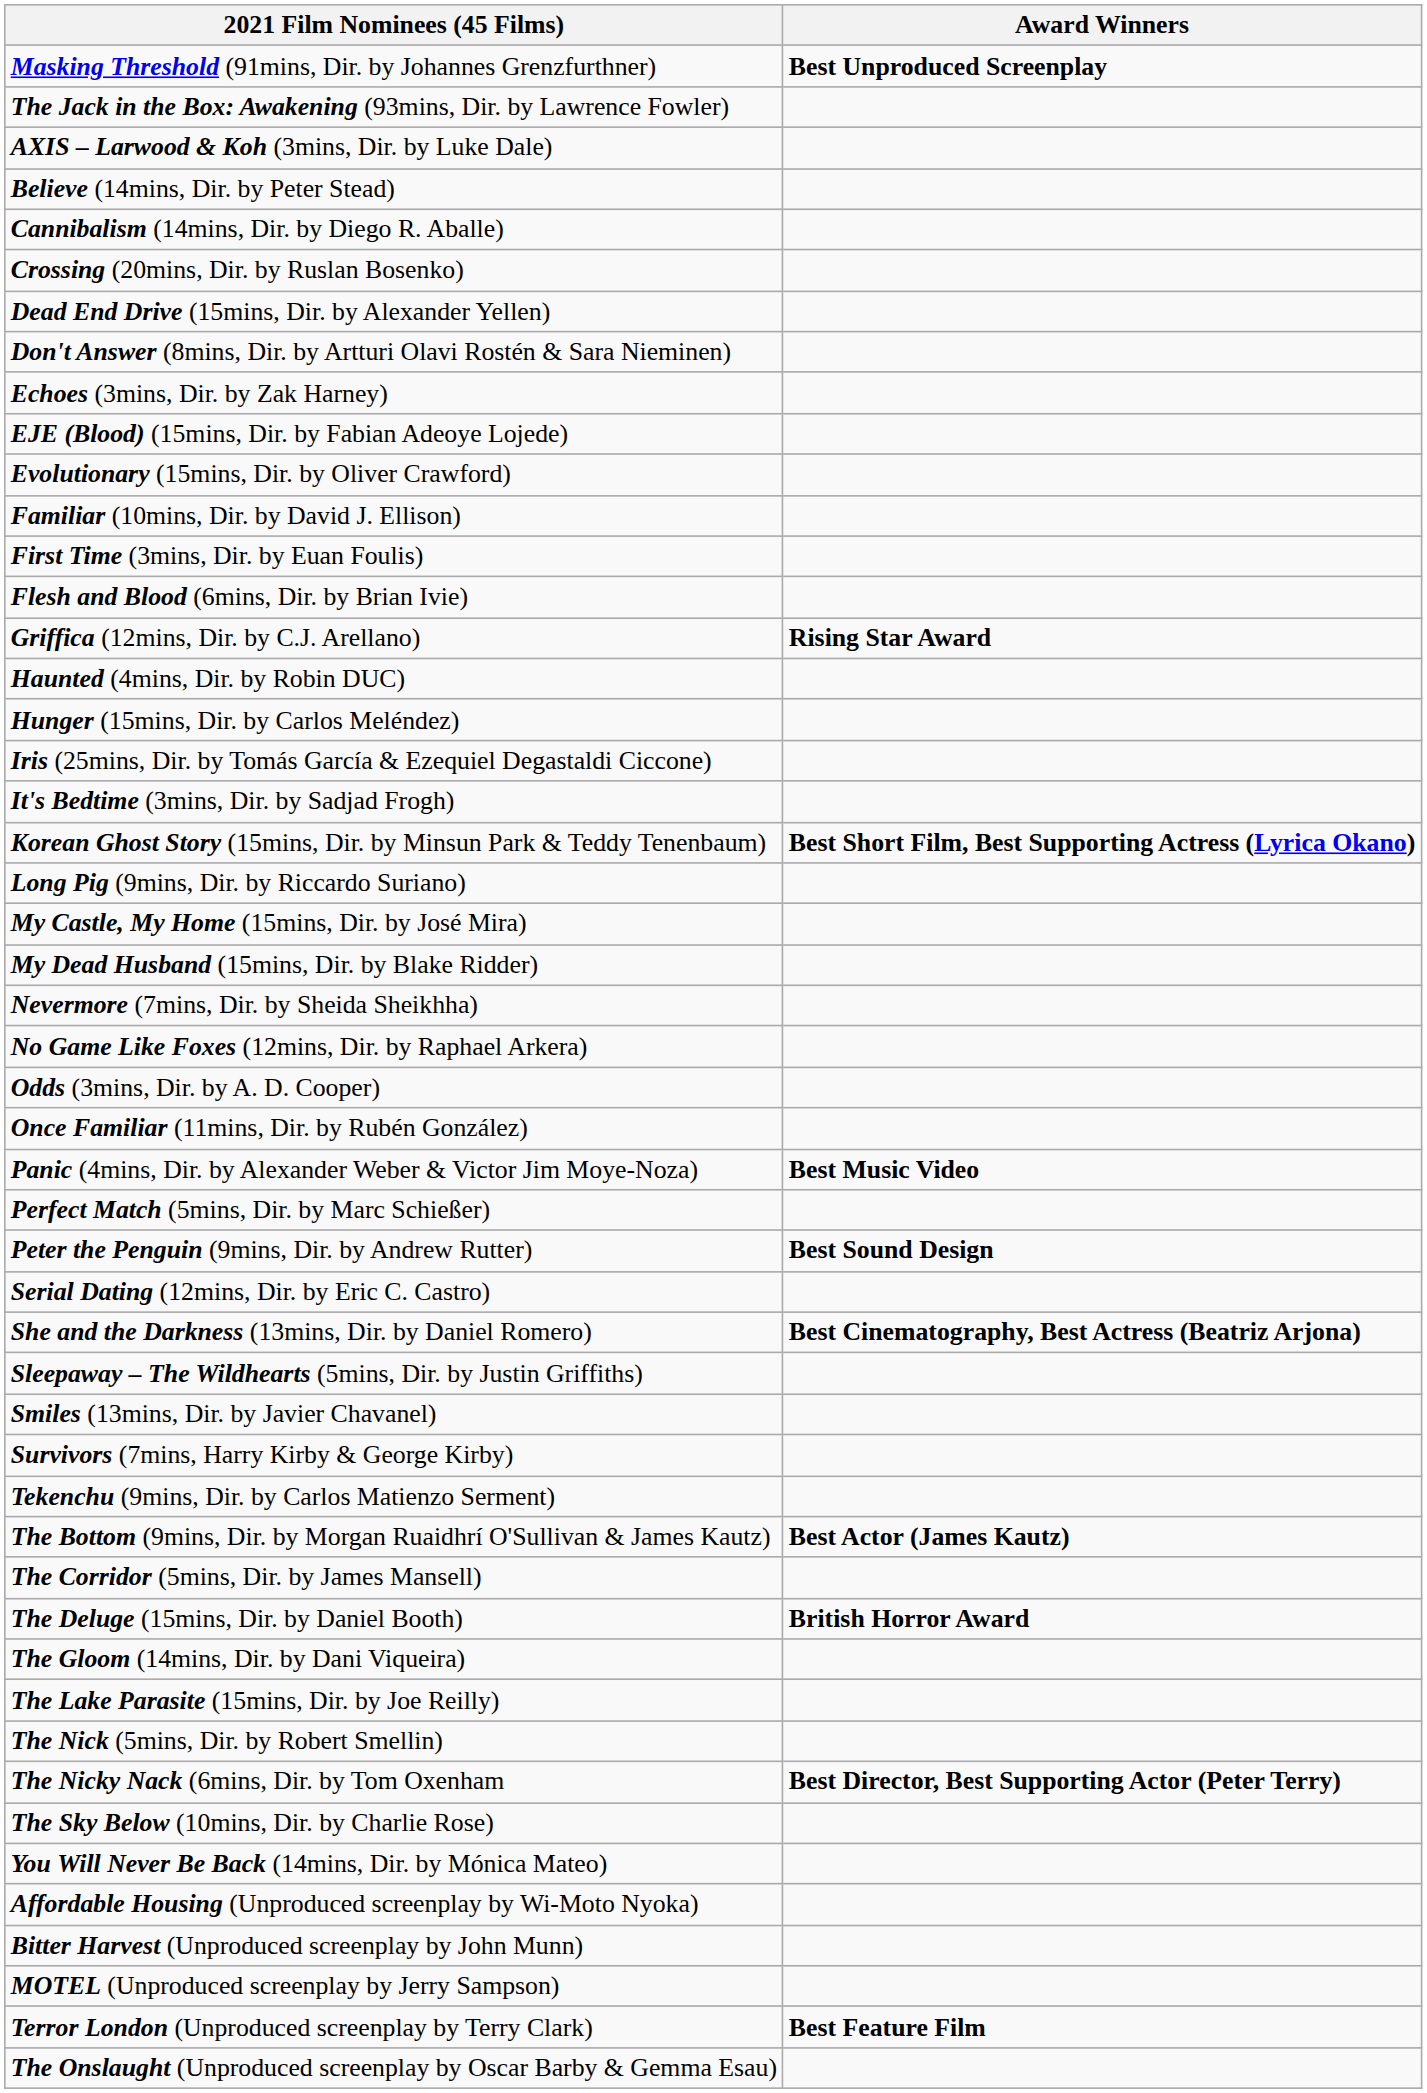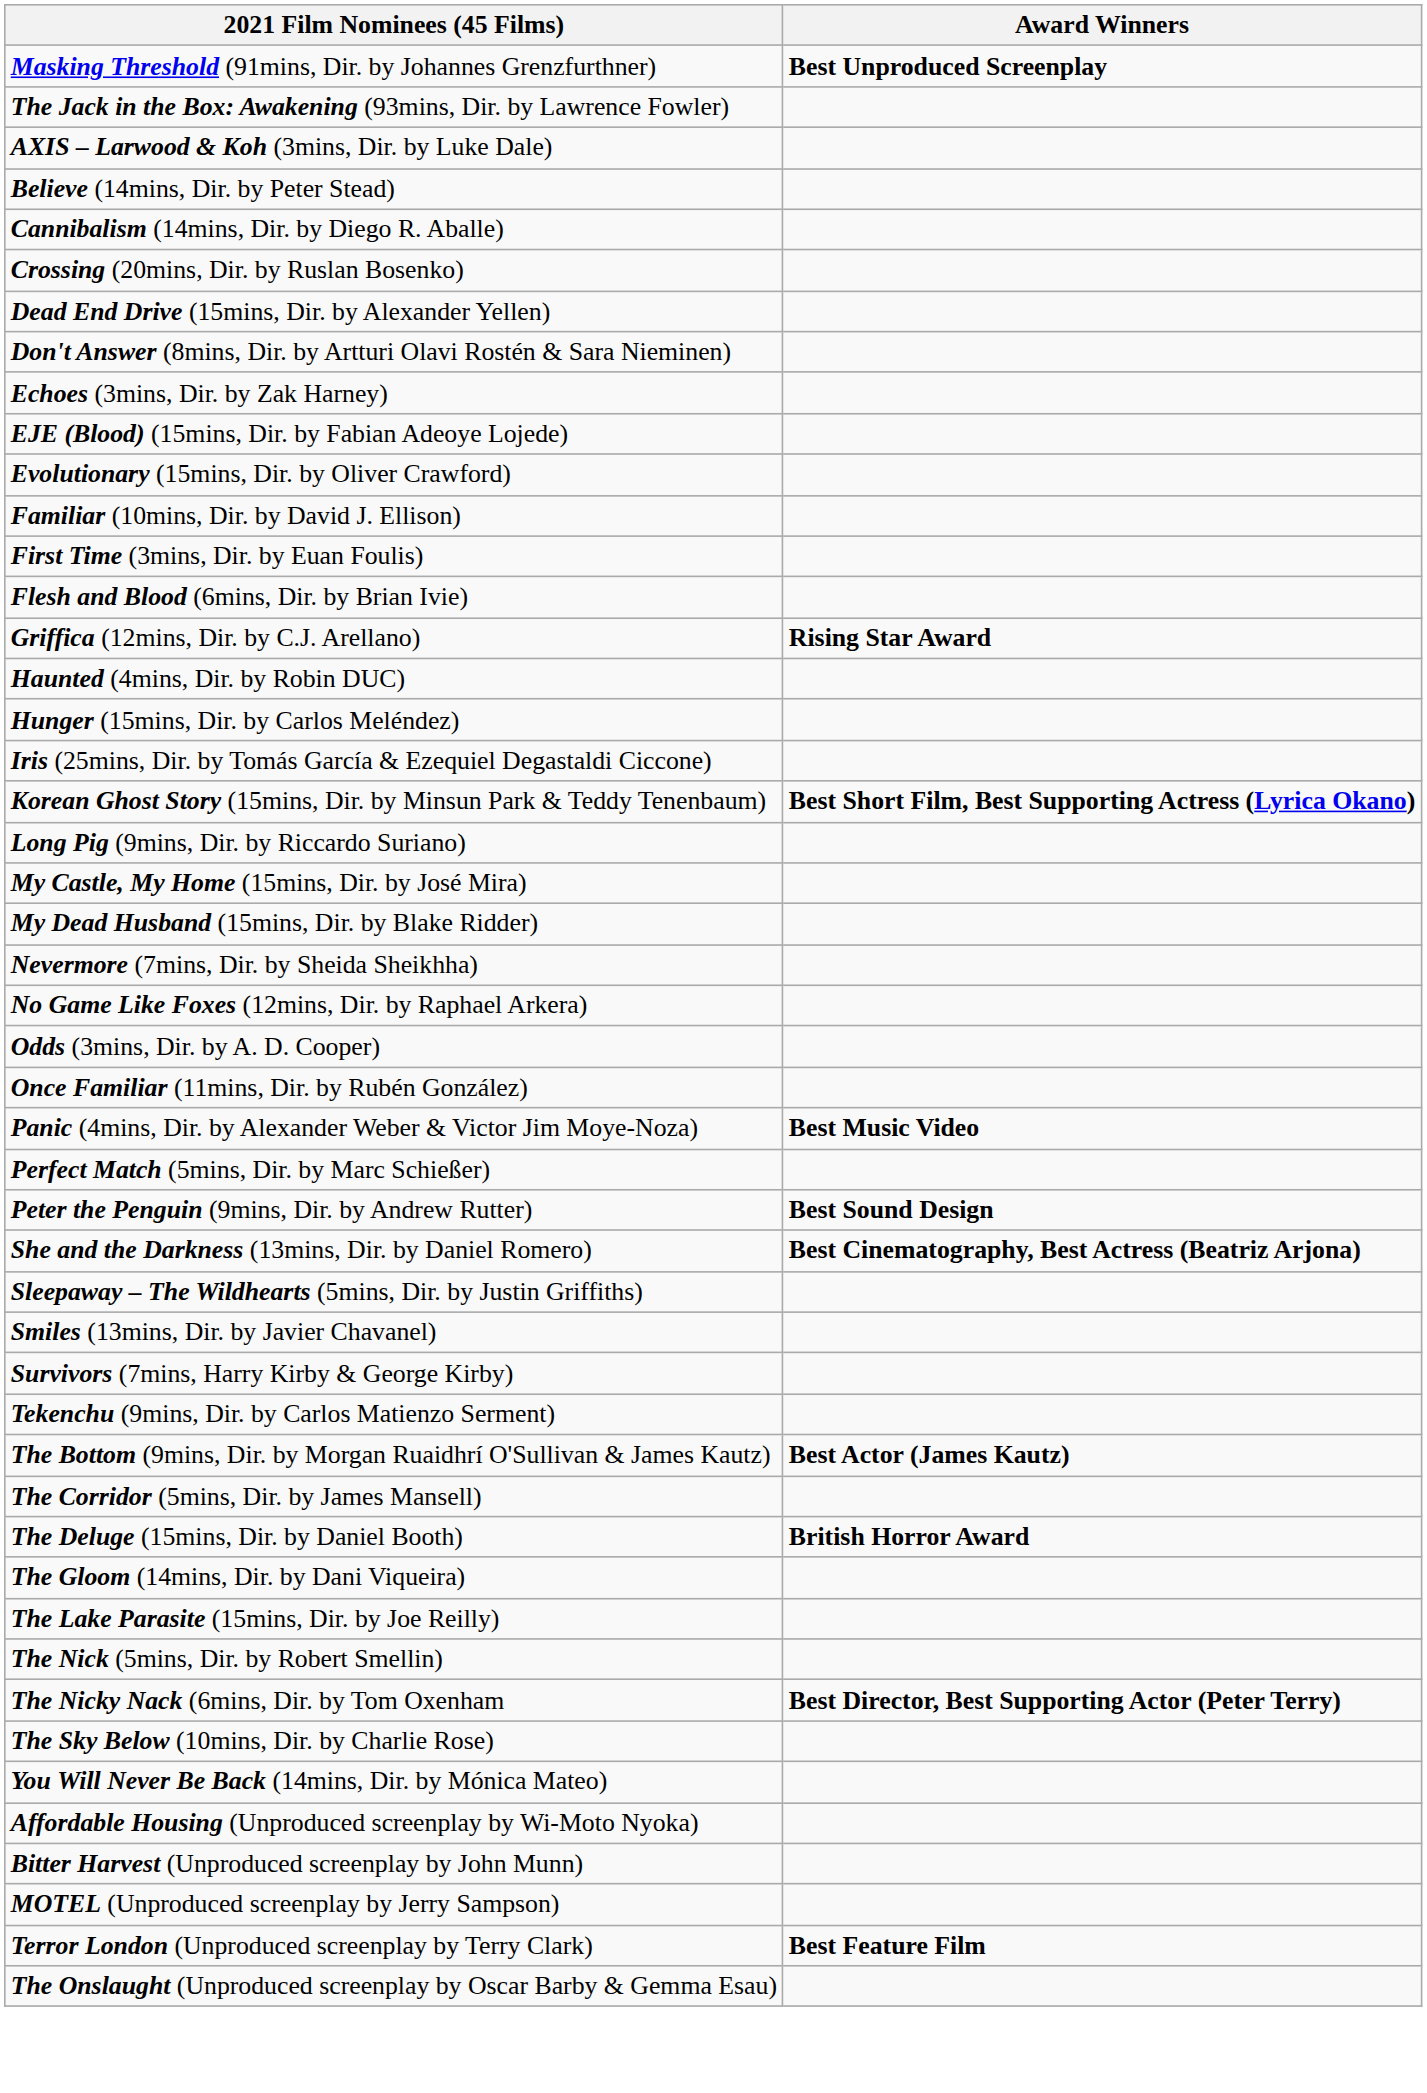 <table class="wikitable mw-collapsible mw-collapsed">
 <tr>
 <th>2021 Film Nominees (45 Films)</th>
 <th>Award Winners</th>
 </tr>
 <tr>
 <td><strong><em><a href='#'>Masking Threshold</a></em></strong> (91mins, Dir. by Johannes Grenzfurthner)</td>
 <td><strong>Best Unproduced Screenplay</strong></td>
 </tr>
 <tr>
 <td><strong><em>The Jack in the Box: Awakening</em></strong> (93mins, Dir. by Lawrence Fowler)</td>
 <td></td>
 </tr>
 <tr>
 <td><strong><em>AXIS – Larwood & Koh</em></strong> (3mins, Dir. by Luke Dale)</td>
 <td></td>
 </tr>
 <tr>
 <td><strong><em>Believe</em></strong> (14mins, Dir. by Peter Stead)</td>
 <td></td>
 </tr>
 <tr>
 <td><strong><em>Cannibalism</em></strong> (14mins, Dir. by Diego R. Aballe)</td>
 <td></td>
 </tr>
 <tr>
 <td><strong><em>Crossing</em></strong> (20mins, Dir. by Ruslan Bosenko)</td>
 <td></td>
 </tr>
 <tr>
 <td><strong><em>Dead End Drive</em></strong> (15mins, Dir. by Alexander Yellen)</td>
 <td></td>
 </tr>
 <tr>
 <td><strong><em>Don't Answer</em></strong> (8mins, Dir. by Artturi Olavi Rostén & Sara Nieminen)</td>
 <td></td>
 </tr>
 <tr>
 <td><strong><em>Echoes</em></strong> (3mins, Dir. by Zak Harney)</td>
 <td></td>
 </tr>
 <tr>
 <td><strong><em>EJE (Blood)</em></strong> (15mins, Dir. by Fabian Adeoye Lojede)</td>
 <td></td>
 </tr>
 <tr>
 <td><strong><em>Evolutionary</em></strong> (15mins, Dir. by Oliver Crawford)</td>
 <td></td>
 </tr>
 <tr>
 <td><strong><em>Familiar</em></strong> (10mins, Dir. by David J. Ellison)</td>
 <td></td>
 </tr>
 <tr>
 <td><strong><em>First Time</em></strong> (3mins, Dir. by Euan Foulis)</td>
 <td></td>
 </tr>
 <tr>
 <td><strong><em>Flesh and Blood</em></strong> (6mins, Dir. by Brian Ivie)</td>
 <td></td>
 </tr>
 <tr>
 <td><strong><em>Griffica</em></strong> (12mins, Dir. by C.J. Arellano)</td>
 <td><strong>Rising Star Award</strong></td>
 </tr>
 <tr>
 <td><strong><em>Haunted</em></strong> (4mins, Dir. by Robin DUC)</td>
 <td></td>
 </tr>
 <tr>
 <td><strong><em>Hunger</em></strong> (15mins, Dir. by Carlos Meléndez)</td>
 <td></td>
 </tr>
 <tr>
 <td><strong><em>Iris</em></strong> (25mins, Dir. by Tomás García & Ezequiel Degastaldi Ciccone)</td>
 <td></td>
 </tr>
 <tr>
-<td><strong><em>It's Bedtime</em></strong> (3mins, Dir. by Sadjad Frogh)</td>
-<td></td>
-</tr>
-<tr>
 <td><strong><em>Korean Ghost Story</em></strong> (15mins, Dir. by Minsun Park & Teddy Tenenbaum)</td>
 <td><strong>Best Short Film, Best Supporting Actress (<a href='#'>Lyrica Okano</a>)</strong></td>
 </tr>
 <tr>
 <td><strong><em>Long Pig</em></strong> (9mins, Dir. by Riccardo Suriano)</td>
 <td></td>
 </tr>
 <tr>
 <td><strong><em>My Castle, My Home</em></strong> (15mins, Dir. by José Mira)</td>
 <td></td>
 </tr>
 <tr>
 <td><strong><em>My Dead Husband</em></strong> (15mins, Dir. by Blake Ridder)</td>
 <td></td>
 </tr>
 <tr>
 <td><strong><em>Nevermore</em></strong> (7mins, Dir. by Sheida Sheikhha)</td>
 <td></td>
 </tr>
 <tr>
 <td><strong><em>No Game Like Foxes</em></strong> (12mins, Dir. by Raphael Arkera)</td>
 <td></td>
 </tr>
 <tr>
 <td><strong><em>Odds</em></strong> (3mins, Dir. by A. D. Cooper)</td>
 <td></td>
 </tr>
 <tr>
 <td><strong><em>Once</em></strong> <strong><em>Familiar</em></strong> (11mins, Dir. by Rubén González)</td>
 <td></td>
 </tr>
 <tr>
 <td><strong><em>Panic</em></strong> (4mins, Dir. by Alexander Weber & Victor Jim Moye-Noza)</td>
 <td><strong>Best Music Video</strong></td>
 </tr>
 <tr>
 <td><strong><em>Perfect Match</em></strong> (5mins, Dir. by Marc Schießer)</td>
 <td></td>
 </tr>
 <tr>
 <td><strong><em>Peter the Penguin</em></strong> (9mins, Dir. by Andrew Rutter)</td>
 <td><strong>Best Sound Design</strong></td>
-</tr>
-<tr>
-<td><strong><em>Serial Dating</em></strong> (12mins, Dir. by Eric C. Castro)</td>
-<td></td>
 </tr>
 <tr>
 <td><strong><em>She and the Darkness</em></strong> (13mins, Dir. by Daniel Romero)</td>
 <td><strong>Best Cinematography, Best Actress (Beatriz Arjona)</strong></td>
 </tr>
 <tr>
 <td><strong><em>Sleepaway – The Wildhearts</em></strong> (5mins, Dir. by Justin Griffiths)</td>
 <td></td>
 </tr>
 <tr>
 <td><strong><em>Smiles</em></strong> (13mins, Dir. by Javier Chavanel)</td>
 <td></td>
 </tr>
 <tr>
 <td><strong><em>Survivors</em></strong> (7mins, Harry Kirby & George Kirby)</td>
 <td></td>
 </tr>
 <tr>
 <td><strong><em>Tekenchu</em></strong> (9mins, Dir. by Carlos Matienzo Serment)</td>
 <td></td>
 </tr>
 <tr>
 <td><strong><em>The</em></strong> <strong><em>Bottom</em></strong> (9mins, Dir. by Morgan Ruaidhrí O'Sullivan & James Kautz)</td>
 <td><strong>Best Actor (James Kautz)</strong></td>
 </tr>
 <tr>
 <td><strong><em>The</em></strong> <strong><em>Corridor</em></strong> (5mins, Dir. by James Mansell)</td>
 <td></td>
 </tr>
 <tr>
 <td><strong><em>The</em></strong> <strong><em>Deluge</em></strong> (15mins, Dir. by Daniel Booth)</td>
 <td><strong>British Horror Award</strong></td>
 </tr>
 <tr>
 <td><strong><em>The Gloom</em></strong> (14mins, Dir. by Dani Viqueira)</td>
 <td></td>
 </tr>
 <tr>
 <td><strong><em>The</em></strong> <strong><em>Lake</em></strong> <strong><em>Parasite</em></strong> (15mins, Dir. by Joe Reilly)</td>
 <td></td>
 </tr>
 <tr>
 <td><strong><em>The</em></strong> <strong><em>Nick</em></strong> (5mins, Dir. by Robert Smellin)</td>
 <td></td>
 </tr>
 <tr>
 <td><strong><em>The</em></strong> <strong><em>Nicky</em></strong> <strong><em>Nack</em></strong> (6mins, Dir. by Tom Oxenham</td>
 <td><strong>Best Director, Best Supporting Actor (Peter Terry)</strong></td>
 </tr>
 <tr>
 <td><strong><em>The</em></strong> <strong><em>Sky</em></strong> <strong><em>Below</em></strong> (10mins, Dir. by Charlie Rose)</td>
 <td></td>
 </tr>
 <tr>
 <td><strong><em>You</em></strong> <strong><em>Will</em></strong> <strong><em>Never</em></strong> <strong><em>Be</em></strong> <strong><em>Back</em></strong> (14mins, Dir. by Mónica Mateo)</td>
 <td></td>
 </tr>
 <tr>
 <td><strong><em>Affordable</em></strong> <strong><em>Housing</em></strong> (Unproduced screenplay by Wi-Moto Nyoka)</td>
 <td></td>
 </tr>
 <tr>
 <td><strong><em>Bitter</em></strong> <strong><em>Harvest</em></strong> (Unproduced screenplay by John Munn)</td>
 <td></td>
 </tr>
 <tr>
 <td><strong><em>MOTEL</em></strong> (Unproduced screenplay by Jerry Sampson)</td>
 <td></td>
 </tr>
 <tr>
 <td><strong><em>Terror</em></strong> <strong><em>London</em></strong> (Unproduced screenplay by Terry Clark)</td>
 <td><strong>Best Feature Film</strong></td>
 </tr>
 <tr>
 <td><strong><em>The</em></strong> <strong><em>Onslaught</em></strong> (Unproduced screenplay by Oscar Barby & Gemma Esau)</td>
 <td></td>
 </tr>
 </table>
